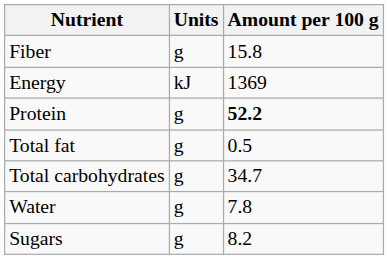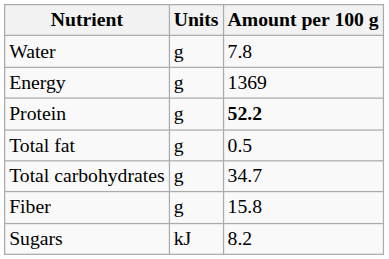 <table class="wikitable">
 <tr>
 <th>Nutrient</th>
 <th>Units</th>
 <th>Amount per 100 g</th>
 </tr>
 <tr>
-<td>Fiber</td>
+<td>Water</td>
 <td>g</td>
-<td>15.8</td>
+<td>7.8</td>
 </tr>
 <tr>
 <td>Energy</td>
-<td>kJ</td>
+<td>g</td>
 <td>1369</td>
 </tr>
 <tr>
 <td>Protein</td>
 <td>g</td>
 <td><strong>52.2</strong></td>
 </tr>
 <tr>
 <td>Total fat</td>
 <td>g</td>
 <td>0.5</td>
 </tr>
 <tr>
 <td>Total carbohydrates</td>
 <td>g</td>
 <td>34.7</td>
 </tr>
 <tr>
-<td>Water</td>
+<td>Fiber</td>
 <td>g</td>
-<td>7.8</td>
+<td>15.8</td>
 </tr>
 <tr>
 <td>Sugars</td>
-<td>g</td>
+<td>kJ</td>
 <td>8.2</td>
 </tr>
 </table>
